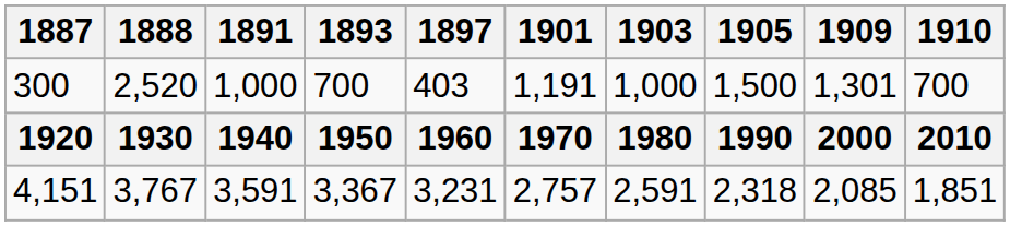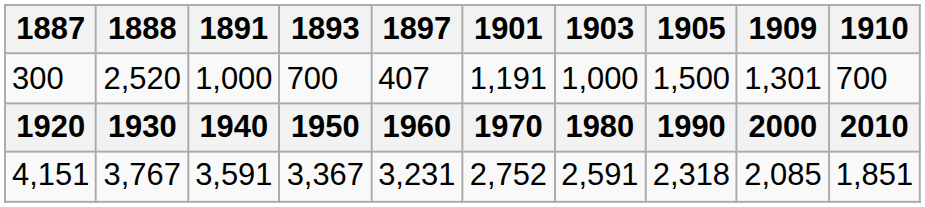 <table class="wikitable">
 <tr>
 <th>1887</th>
 <th>1888</th>
 <th>1891</th>
 <th>1893</th>
 <th>1897</th>
 <th>1901</th>
 <th>1903</th>
 <th>1905</th>
 <th>1909</th>
 <th>1910</th>
 </tr>
 <tr>
 <td>300</td>
 <td>2,520</td>
 <td>1,000</td>
 <td>700</td>
-<td>403</td>
+<td>407</td>
 <td>1,191</td>
 <td>1,000</td>
 <td>1,500</td>
 <td>1,301</td>
 <td>700</td>
 </tr>
 <tr>
 <th>1920</th>
 <th>1930</th>
 <th>1940</th>
 <th>1950</th>
 <th>1960</th>
 <th>1970</th>
 <th>1980</th>
 <th>1990</th>
 <th>2000</th>
 <th>2010</th>
 </tr>
 <tr>
 <td>4,151</td>
 <td>3,767</td>
 <td>3,591</td>
 <td>3,367</td>
 <td>3,231</td>
-<td>2,757</td>
+<td>2,752</td>
 <td>2,591</td>
 <td>2,318</td>
 <td>2,085</td>
 <td>1,851</td>
 </tr>
 </table>
